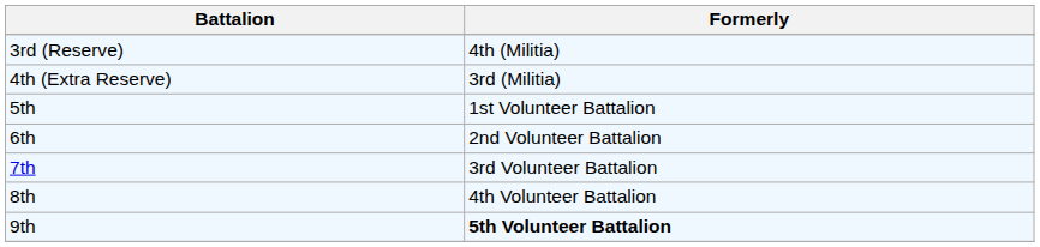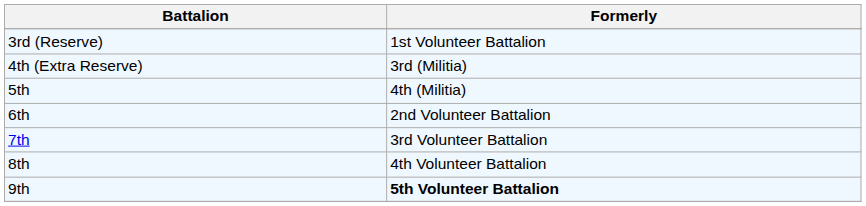 <table class="wikitable" style="width:100%;">
 <tr>
 <th>Battalion</th>
 <th>Formerly</th>
 </tr>
 <tr>
 </tr>
 <tr style="background:#f0f8ff;">
 <td>3rd (Reserve)</td>
-<td>4th (Militia)</td>
+<td>1st Volunteer Battalion</td>
 </tr>
 <tr style="background:#f0f8ff;">
 <td>4th (Extra Reserve)</td>
 <td>3rd (Militia)</td>
 </tr>
 <tr style="background:#f0f8ff;">
 <td>5th</td>
-<td>1st Volunteer Battalion</td>
+<td>4th (Militia)</td>
 </tr>
 <tr style="background:#f0f8ff;">
 <td>6th</td>
 <td>2nd Volunteer Battalion</td>
 </tr>
 <tr style="background:#f0f8ff;">
 <td><a href='#'>7th</a></td>
 <td>3rd Volunteer Battalion</td>
 </tr>
 <tr style="background:#f0f8ff;">
 <td>8th</td>
 <td>4th Volunteer Battalion</td>
 </tr>
 <tr style="background:#f0f8ff;">
 <td>9th</td>
 <td><strong>5th Volunteer Battalion</strong></td>
 </tr>
 <tr style="background:#f0f8ff;">
 </tr>
 </table>
